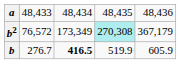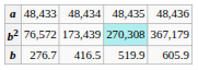 <table class="wikitable"  style="text-align:right;">
 <tr>
 <th><em>a</em></th>
 <td>48,433</td>
 <td>48,434</td>
 <td>48,435</td>
 <td>48,436</td>
 </tr>
 <tr>
 <th><em>b</em><sup>2</sup></th>
 <td>76,572</td>
-<td>173,349</td>
+<td>173,439</td>
 <td style="background: paleturquoise;">270,308</td>
 <td>367,179</td>
 </tr>
 <tr>
 <th><em>b</em></th>
 <td>276.7</td>
-<td><strong>416.5</strong></td>
+<td>416.5</td>
 <td>519.9</td>
 <td>605.9</td>
 </tr>
 </table>
